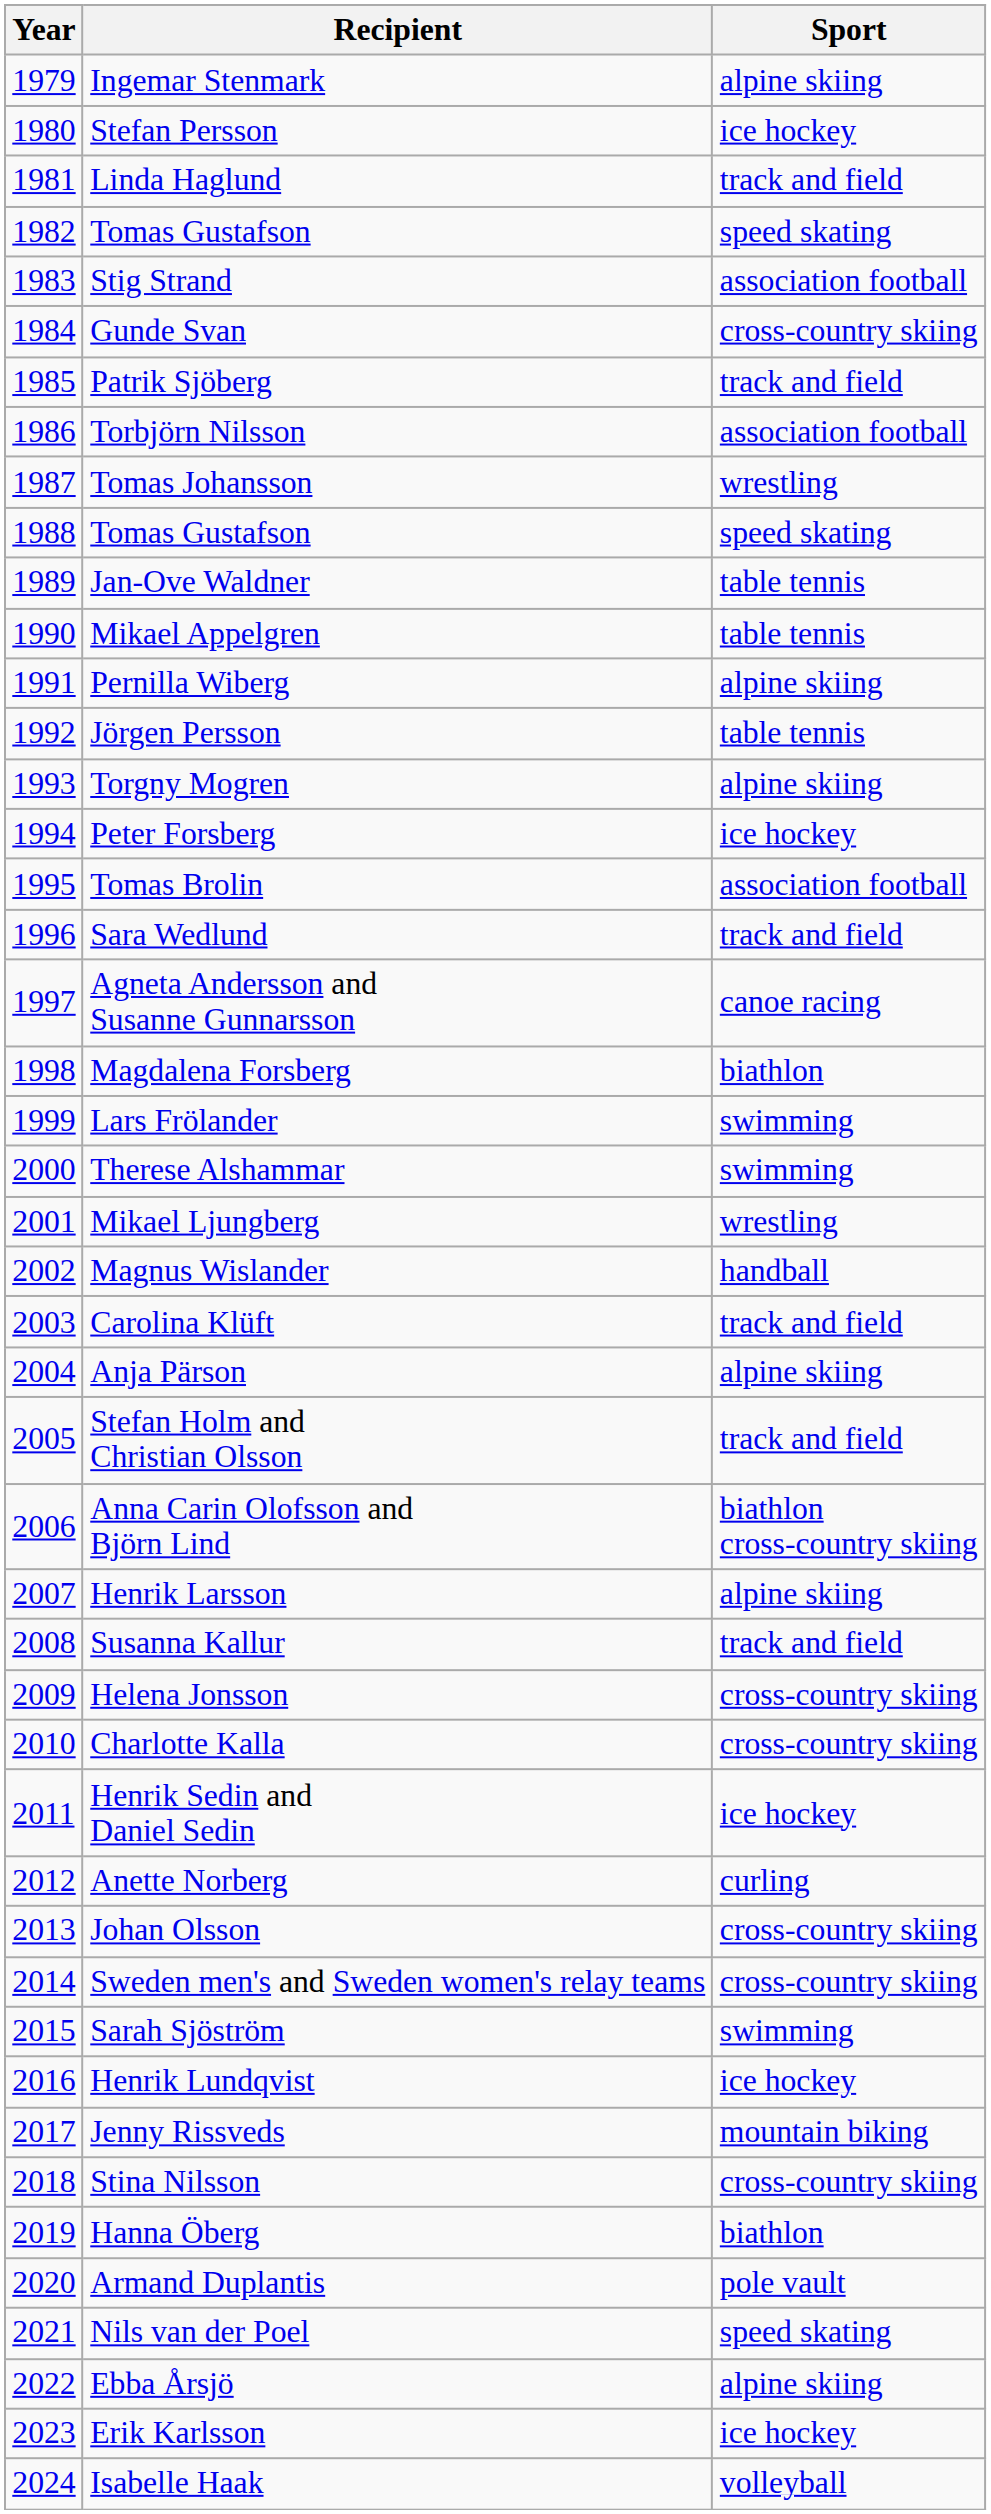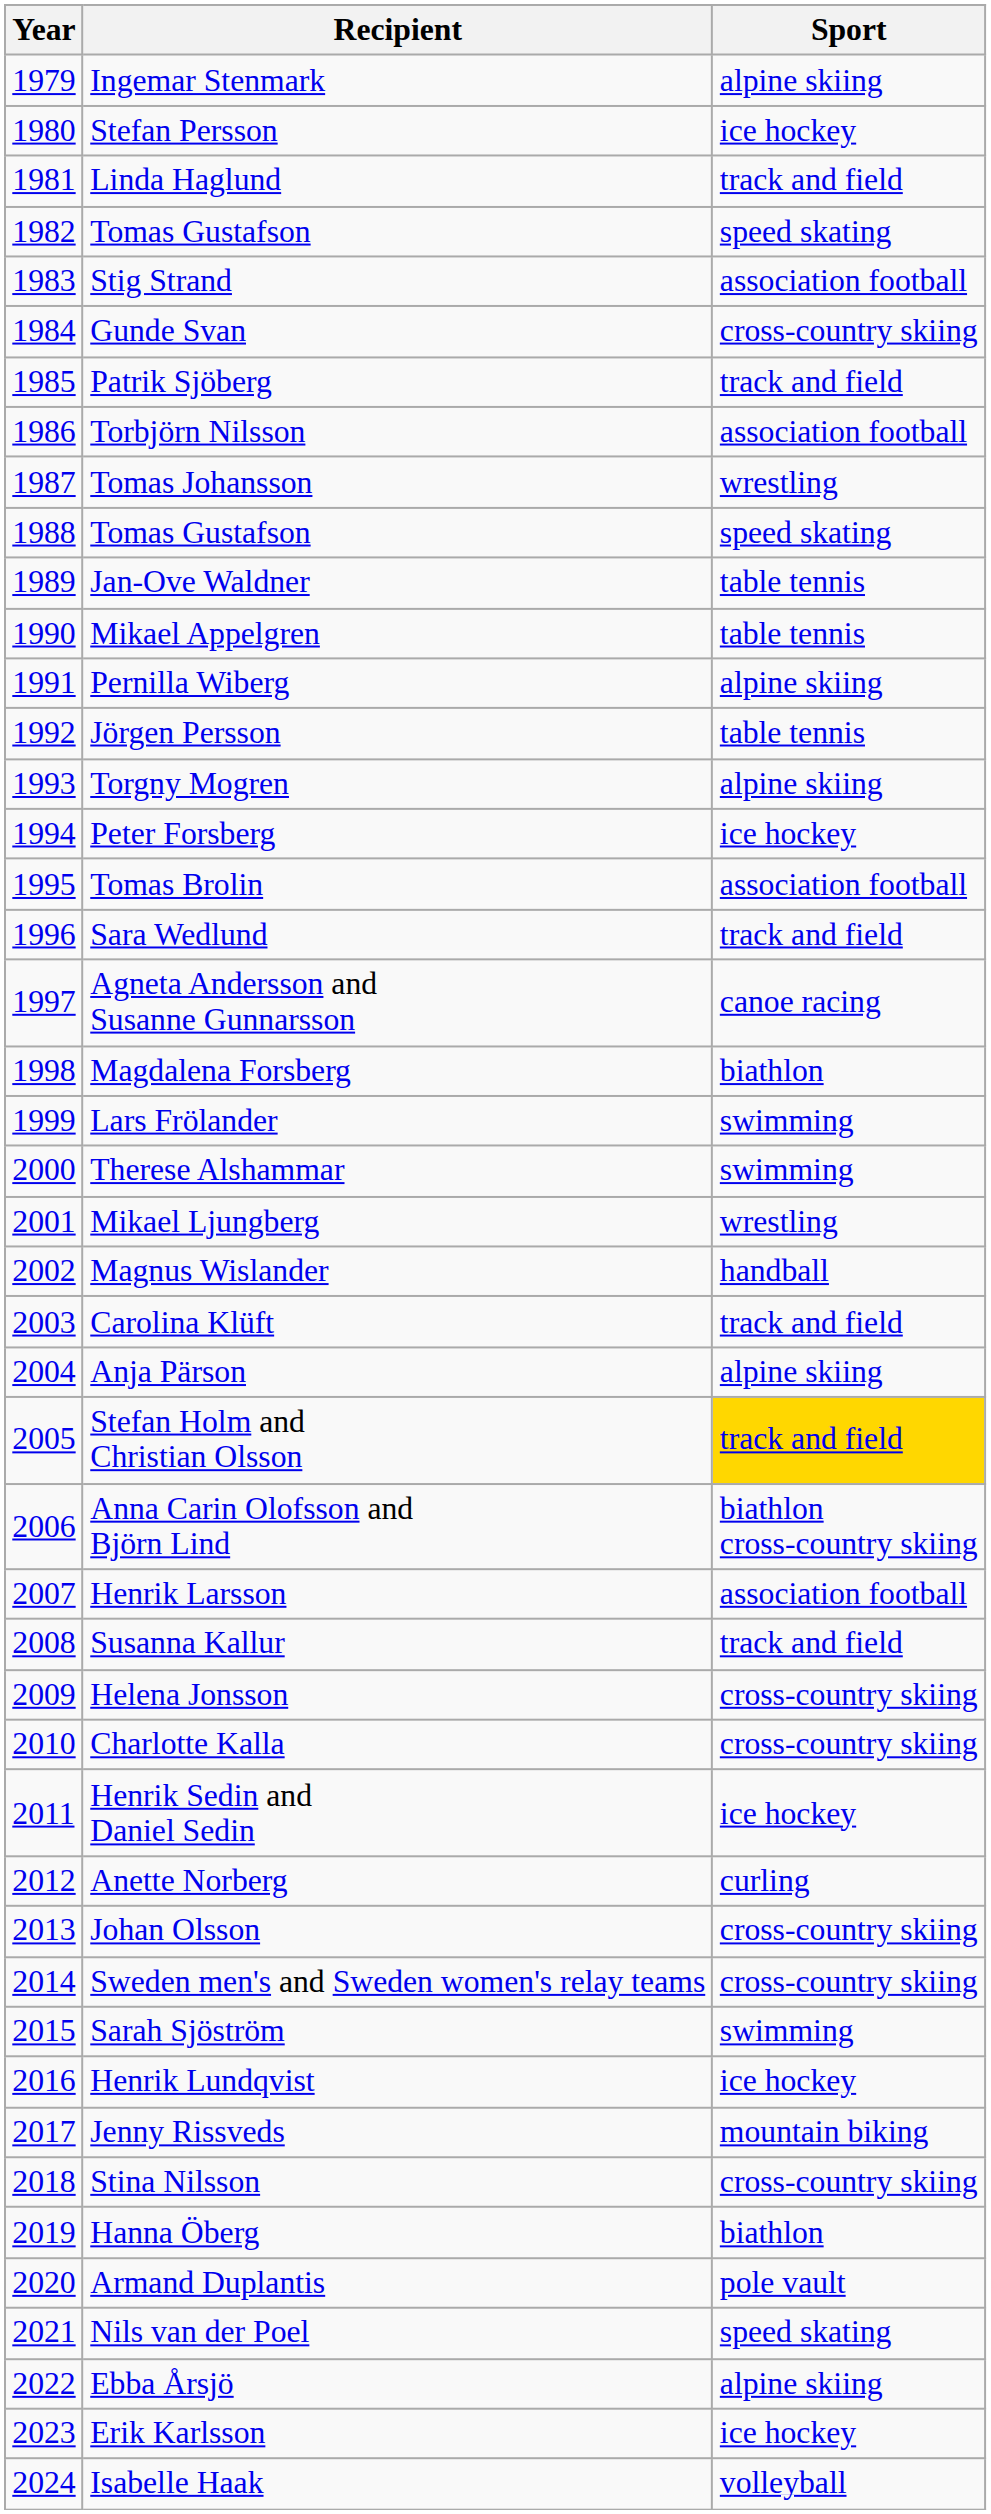 <table class="wikitable sortable">
 <tr>
 <th>Year</th>
 <th>Recipient</th>
 <th>Sport</th>
 </tr>
 <tr>
 <td><a href='#'>1979</a></td>
 <td><a href='#'>Ingemar Stenmark</a></td>
 <td><a href='#'>alpine skiing</a></td>
 </tr>
 <tr>
 <td><a href='#'>1980</a></td>
 <td><a href='#'>Stefan Persson</a></td>
 <td><a href='#'>ice hockey</a></td>
 </tr>
 <tr>
 <td><a href='#'>1981</a></td>
 <td><a href='#'>Linda Haglund</a></td>
 <td><a href='#'>track and field</a></td>
 </tr>
 <tr>
 <td><a href='#'>1982</a></td>
 <td><a href='#'>Tomas Gustafson</a></td>
 <td><a href='#'>speed skating</a></td>
 </tr>
 <tr>
 <td><a href='#'>1983</a></td>
 <td><a href='#'>Stig Strand</a></td>
 <td><a href='#'>association football</a></td>
 </tr>
 <tr>
 <td><a href='#'>1984</a></td>
 <td><a href='#'>Gunde Svan</a></td>
 <td><a href='#'>cross-country skiing</a></td>
 </tr>
 <tr>
 <td><a href='#'>1985</a></td>
 <td><a href='#'>Patrik Sjöberg</a></td>
 <td><a href='#'>track and field</a></td>
 </tr>
 <tr>
 <td><a href='#'>1986</a></td>
 <td><a href='#'>Torbjörn Nilsson</a></td>
 <td><a href='#'>association football</a></td>
 </tr>
 <tr>
 <td><a href='#'>1987</a></td>
 <td><a href='#'>Tomas Johansson</a></td>
 <td><a href='#'>wrestling</a></td>
 </tr>
 <tr>
 <td><a href='#'>1988</a></td>
 <td><a href='#'>Tomas Gustafson</a></td>
 <td><a href='#'>speed skating</a></td>
 </tr>
 <tr>
 <td><a href='#'>1989</a></td>
 <td><a href='#'>Jan-Ove Waldner</a></td>
 <td><a href='#'>table tennis</a></td>
 </tr>
 <tr>
 <td><a href='#'>1990</a></td>
 <td><a href='#'>Mikael Appelgren</a></td>
 <td><a href='#'>table tennis</a></td>
 </tr>
 <tr>
 <td><a href='#'>1991</a></td>
 <td><a href='#'>Pernilla Wiberg</a></td>
 <td><a href='#'>alpine skiing</a></td>
 </tr>
 <tr>
 <td><a href='#'>1992</a></td>
 <td><a href='#'>Jörgen Persson</a></td>
 <td><a href='#'>table tennis</a></td>
 </tr>
 <tr>
 <td><a href='#'>1993</a></td>
 <td><a href='#'>Torgny Mogren</a></td>
 <td><a href='#'>alpine skiing</a></td>
 </tr>
 <tr>
 <td><a href='#'>1994</a></td>
 <td><a href='#'>Peter Forsberg</a></td>
 <td><a href='#'>ice hockey</a></td>
 </tr>
 <tr>
 <td><a href='#'>1995</a></td>
 <td><a href='#'>Tomas Brolin</a></td>
 <td><a href='#'>association football</a></td>
 </tr>
 <tr>
 <td><a href='#'>1996</a></td>
 <td><a href='#'>Sara Wedlund</a></td>
 <td><a href='#'>track and field</a></td>
 </tr>
 <tr>
 <td><a href='#'>1997</a></td>
 <td><a href='#'>Agneta Andersson</a> and <br><a href='#'>Susanne Gunnarsson</a></td>
 <td><a href='#'>canoe racing</a></td>
 </tr>
 <tr>
 <td><a href='#'>1998</a></td>
 <td><a href='#'>Magdalena Forsberg</a></td>
 <td><a href='#'>biathlon</a></td>
 </tr>
 <tr>
 <td><a href='#'>1999</a></td>
 <td><a href='#'>Lars Frölander</a></td>
 <td><a href='#'>swimming</a></td>
 </tr>
 <tr>
 <td><a href='#'>2000</a></td>
 <td><a href='#'>Therese Alshammar</a></td>
 <td><a href='#'>swimming</a></td>
 </tr>
 <tr>
 <td><a href='#'>2001</a></td>
 <td><a href='#'>Mikael Ljungberg</a></td>
 <td><a href='#'>wrestling</a></td>
 </tr>
 <tr>
 <td><a href='#'>2002</a></td>
 <td><a href='#'>Magnus Wislander</a></td>
 <td><a href='#'>handball</a></td>
 </tr>
 <tr>
 <td><a href='#'>2003</a></td>
 <td><a href='#'>Carolina Klüft</a></td>
 <td><a href='#'>track and field</a></td>
 </tr>
 <tr>
 <td><a href='#'>2004</a></td>
 <td><a href='#'>Anja Pärson</a></td>
 <td><a href='#'>alpine skiing</a></td>
 </tr>
 <tr>
 <td><a href='#'>2005</a></td>
 <td><a href='#'>Stefan Holm</a> and <br><a href='#'>Christian Olsson</a></td>
-<td><a href='#'>track and field</a></td>
+<td style="background: gold;"><a href='#'>track and field</a></td>
 </tr>
 <tr>
 <td><a href='#'>2006</a></td>
 <td><a href='#'>Anna Carin Olofsson</a> and <br><a href='#'>Björn Lind</a></td>
 <td><a href='#'>biathlon</a><br><a href='#'>cross-country skiing</a></td>
 </tr>
 <tr>
 <td><a href='#'>2007</a></td>
 <td><a href='#'>Henrik Larsson</a></td>
-<td><a href='#'>alpine skiing</a></td>
+<td><a href='#'>association football</a></td>
 </tr>
 <tr>
 <td><a href='#'>2008</a></td>
 <td><a href='#'>Susanna Kallur</a></td>
 <td><a href='#'>track and field</a></td>
 </tr>
 <tr>
 <td><a href='#'>2009</a></td>
 <td><a href='#'>Helena Jonsson</a></td>
 <td><a href='#'>cross-country skiing</a></td>
 </tr>
 <tr>
 <td><a href='#'>2010</a></td>
 <td><a href='#'>Charlotte Kalla</a></td>
 <td><a href='#'>cross-country skiing</a></td>
 </tr>
 <tr>
 <td><a href='#'>2011</a></td>
 <td><a href='#'>Henrik Sedin</a> and <br><a href='#'>Daniel Sedin</a></td>
 <td><a href='#'>ice hockey</a></td>
 </tr>
 <tr>
 <td><a href='#'>2012</a></td>
 <td><a href='#'>Anette Norberg</a></td>
 <td><a href='#'>curling</a></td>
 </tr>
 <tr>
 <td><a href='#'>2013</a></td>
 <td><a href='#'>Johan Olsson</a></td>
 <td><a href='#'>cross-country skiing</a></td>
 </tr>
 <tr>
 <td><a href='#'>2014</a></td>
 <td><a href='#'>Sweden men's</a> and <a href='#'>Sweden women's relay teams</a></td>
 <td><a href='#'>cross-country skiing</a></td>
 </tr>
 <tr>
 <td><a href='#'>2015</a></td>
 <td><a href='#'>Sarah Sjöström</a></td>
 <td><a href='#'>swimming</a></td>
 </tr>
 <tr>
 <td><a href='#'>2016</a></td>
 <td><a href='#'>Henrik Lundqvist</a></td>
 <td><a href='#'>ice hockey</a></td>
 </tr>
 <tr>
 <td><a href='#'>2017</a></td>
 <td><a href='#'>Jenny Rissveds</a></td>
 <td><a href='#'>mountain biking</a></td>
 </tr>
 <tr>
 <td><a href='#'>2018</a></td>
 <td><a href='#'>Stina Nilsson</a></td>
 <td><a href='#'>cross-country skiing</a></td>
 </tr>
 <tr>
 <td><a href='#'>2019</a></td>
 <td><a href='#'>Hanna Öberg</a></td>
 <td><a href='#'>biathlon</a></td>
 </tr>
 <tr>
 <td><a href='#'>2020</a></td>
 <td><a href='#'>Armand Duplantis</a></td>
 <td><a href='#'>pole vault</a></td>
 </tr>
 <tr>
 <td><a href='#'>2021</a></td>
 <td><a href='#'>Nils van der Poel</a></td>
 <td><a href='#'>speed skating</a></td>
 </tr>
 <tr>
 <td><a href='#'>2022</a></td>
 <td><a href='#'>Ebba Årsjö</a></td>
 <td><a href='#'>alpine skiing</a></td>
 </tr>
 <tr>
 <td><a href='#'>2023</a></td>
 <td><a href='#'>Erik Karlsson</a></td>
 <td><a href='#'>ice hockey</a></td>
 </tr>
 <tr>
 <td><a href='#'>2024</a></td>
 <td><a href='#'>Isabelle Haak</a></td>
 <td><a href='#'>volleyball</a></td>
 </tr>
 </table>
